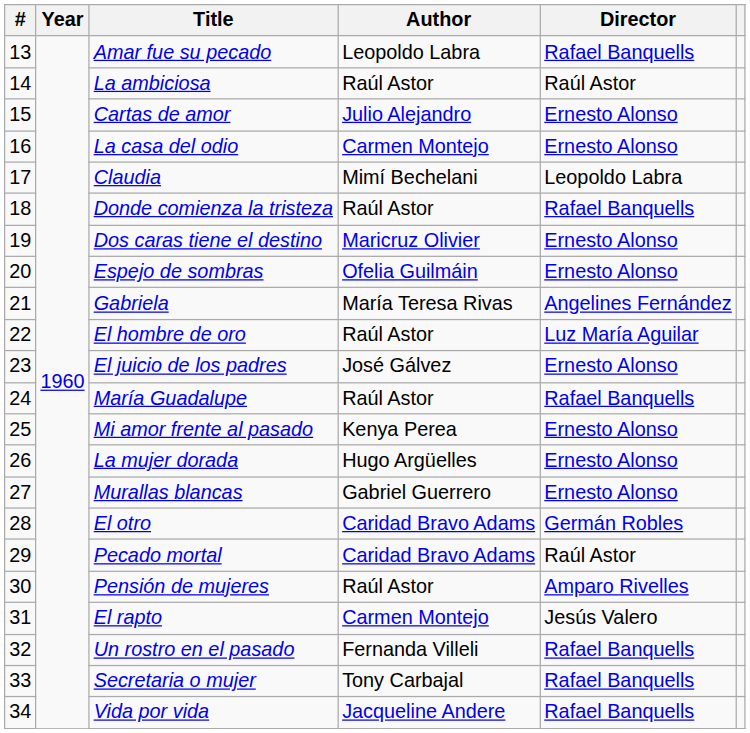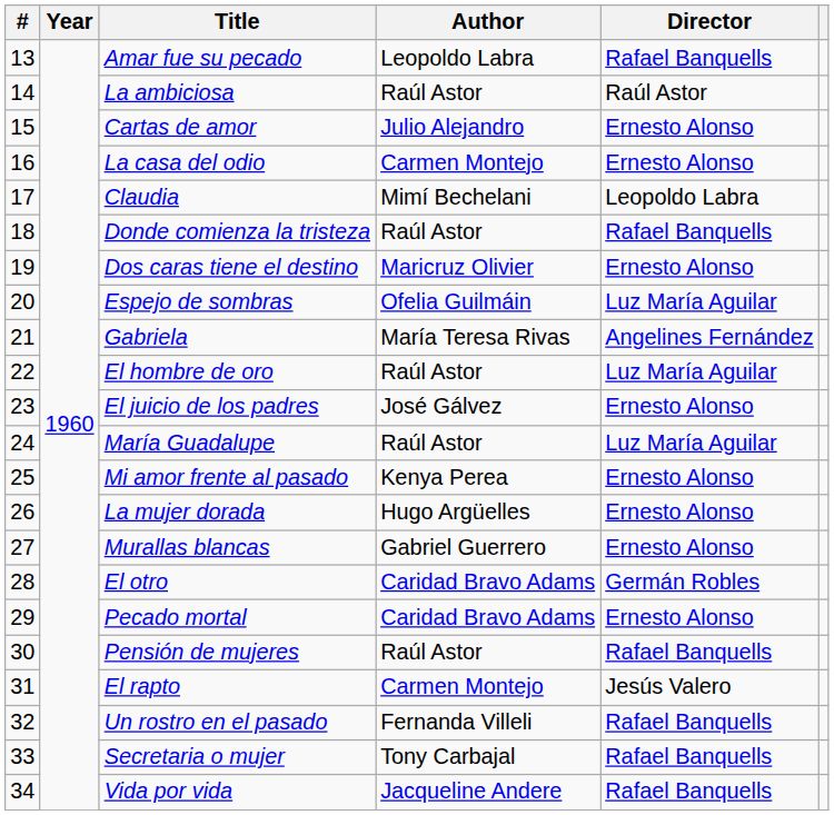 <table class="wikitable sortable">
 <tr>
 <th>#</th>
 <th>Year</th>
 <th>Title</th>
 <th>Author</th>
 <th>Director</th>
 <th></th>
 </tr>
 <tr>
 <td>13</td>
 <td rowspan="23"><a href='#'>1960</a></td>
 <td><em><a href='#'>Amar fue su pecado</a></em></td>
 <td>Leopoldo Labra</td>
 <td><a href='#'>Rafael Banquells</a></td>
 <td></td>
 </tr>
 <tr>
 <td>14</td>
 <td><em><a href='#'>La ambiciosa</a></em></td>
 <td>Raúl Astor</td>
 <td>Raúl Astor</td>
 <td></td>
 </tr>
 <tr>
 <td>15</td>
 <td><em><a href='#'>Cartas de amor</a></em></td>
 <td><a href='#'>Julio Alejandro</a></td>
 <td><a href='#'>Ernesto Alonso</a></td>
 <td></td>
 </tr>
 <tr>
 <td>16</td>
 <td><em><a href='#'>La casa del odio</a></em></td>
 <td><a href='#'>Carmen Montejo</a></td>
 <td><a href='#'>Ernesto Alonso</a></td>
 <td></td>
 </tr>
 <tr>
 <td>17</td>
 <td><em><a href='#'>Claudia</a></em></td>
 <td>Mimí Bechelani</td>
 <td>Leopoldo Labra</td>
 <td></td>
 </tr>
 <tr>
 <td>18</td>
 <td><em><a href='#'>Donde comienza la tristeza</a></em></td>
 <td>Raúl Astor</td>
 <td><a href='#'>Rafael Banquells</a></td>
 <td></td>
 </tr>
 <tr>
 <td>19</td>
 <td><em><a href='#'>Dos caras tiene el destino</a></em></td>
 <td><a href='#'>Maricruz Olivier</a></td>
 <td><a href='#'>Ernesto Alonso</a></td>
 <td></td>
 </tr>
 <tr>
 <td>20</td>
 <td><em><a href='#'>Espejo de sombras</a></em></td>
 <td><a href='#'>Ofelia Guilmáin</a></td>
-<td><a href='#'>Ernesto Alonso</a></td>
+<td><a href='#'>Luz María Aguilar</a></td>
 <td></td>
 </tr>
 <tr>
 <td>21</td>
 <td><em><a href='#'>Gabriela</a></em></td>
 <td>María Teresa Rivas</td>
 <td><a href='#'>Angelines Fernández</a></td>
 <td></td>
 </tr>
 <tr>
 <td>22</td>
 <td><em><a href='#'>El hombre de oro</a></em></td>
 <td>Raúl Astor</td>
 <td><a href='#'>Luz María Aguilar</a></td>
 <td></td>
 </tr>
 <tr>
 <td>23</td>
 <td><em><a href='#'>El juicio de los padres</a></em></td>
 <td>José Gálvez</td>
 <td><a href='#'>Ernesto Alonso</a></td>
 <td></td>
 </tr>
 <tr>
 <td>24</td>
 <td><em><a href='#'>María Guadalupe</a></em></td>
 <td>Raúl Astor</td>
-<td><a href='#'>Rafael Banquells</a></td>
+<td><a href='#'>Luz María Aguilar</a></td>
 <td></td>
 </tr>
 <tr>
 <td>25</td>
 <td><em><a href='#'>Mi amor frente al pasado</a></em></td>
 <td>Kenya Perea</td>
 <td><a href='#'>Ernesto Alonso</a></td>
 <td></td>
 </tr>
 <tr>
 <td>26</td>
 <td><em><a href='#'>La mujer dorada</a></em></td>
 <td>Hugo Argüelles</td>
 <td><a href='#'>Ernesto Alonso</a></td>
 <td></td>
 </tr>
 <tr>
 <td>27</td>
 <td><em><a href='#'>Murallas blancas</a></em></td>
 <td>Gabriel Guerrero</td>
 <td><a href='#'>Ernesto Alonso</a></td>
 <td></td>
 </tr>
 <tr>
 <td>28</td>
 <td><em><a href='#'>El otro</a></em></td>
 <td><a href='#'>Caridad Bravo Adams</a></td>
 <td><a href='#'>Germán Robles</a></td>
 <td></td>
 </tr>
 <tr>
 <td>29</td>
 <td><em><a href='#'>Pecado mortal</a></em></td>
 <td><a href='#'>Caridad Bravo Adams</a></td>
-<td>Raúl Astor</td>
+<td><a href='#'>Ernesto Alonso</a></td>
 <td></td>
 </tr>
 <tr>
 <td>30</td>
 <td><em><a href='#'>Pensión de mujeres</a></em></td>
 <td>Raúl Astor</td>
-<td><a href='#'>Amparo Rivelles</a></td>
+<td><a href='#'>Rafael Banquells</a></td>
 <td></td>
 </tr>
 <tr>
 <td>31</td>
 <td><em><a href='#'>El rapto</a></em></td>
 <td><a href='#'>Carmen Montejo</a></td>
 <td>Jesús Valero</td>
 <td></td>
 </tr>
 <tr>
 <td>32</td>
 <td><em><a href='#'>Un rostro en el pasado</a></em></td>
 <td>Fernanda Villeli</td>
 <td><a href='#'>Rafael Banquells</a></td>
 <td></td>
 </tr>
 <tr>
 <td>33</td>
 <td><em><a href='#'>Secretaria o mujer</a></em></td>
 <td>Tony Carbajal</td>
 <td><a href='#'>Rafael Banquells</a></td>
 <td></td>
 </tr>
 <tr>
 <td>34</td>
 <td><em><a href='#'>Vida por vida</a></em></td>
 <td><a href='#'>Jacqueline Andere</a></td>
 <td><a href='#'>Rafael Banquells</a></td>
 <td></td>
 </tr>
 <tr>
 </tr>
 </table>
